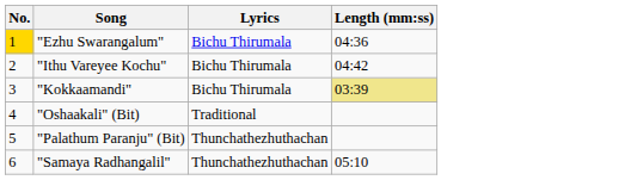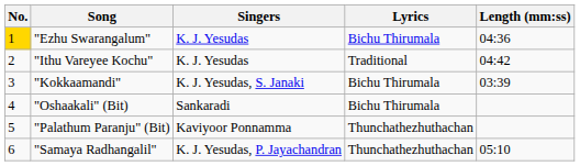 <table class="wikitable" style="font-size:95%;">
 <tr>
 <th>No.</th>
 <th>Song</th>
+<th>Singers</th>
 <th>Lyrics</th>
 <th>Length (mm:ss)</th>
 </tr>
 <tr>
 <td style="background: gold;">1</td>
 <td>"Ezhu Swarangalum"</td>
+<td><a href='#'>K. J. Yesudas</a></td>
 <td><a href='#'>Bichu Thirumala</a></td>
 <td>04:36</td>
 </tr>
 <tr>
 <td>2</td>
 <td>"Ithu Vareyee Kochu"</td>
-<td>Bichu Thirumala</td>
+<td>K. J. Yesudas</td>
+<td>Traditional</td>
 <td>04:42</td>
 </tr>
 <tr>
 <td>3</td>
 <td>"Kokkaamandi"</td>
+<td>K. J. Yesudas, <a href='#'>S. Janaki</a></td>
 <td>Bichu Thirumala</td>
-<td style="background: khaki;">03:39</td>
+<td>03:39</td>
 </tr>
 <tr>
 <td>4</td>
 <td>"Oshaakali" (Bit)</td>
-<td>Traditional</td>
+<td>Sankaradi</td>
+<td>Bichu Thirumala</td>
 <td></td>
 </tr>
 <tr>
 <td>5</td>
 <td>"Palathum Paranju" (Bit)</td>
+<td>Kaviyoor Ponnamma</td>
 <td>Thunchathezhuthachan</td>
 <td></td>
 </tr>
 <tr>
 <td>6</td>
 <td>"Samaya Radhangalil"</td>
+<td>K. J. Yesudas, <a href='#'>P. Jayachandran</a></td>
 <td>Thunchathezhuthachan</td>
 <td>05:10</td>
 </tr>
 </table>
